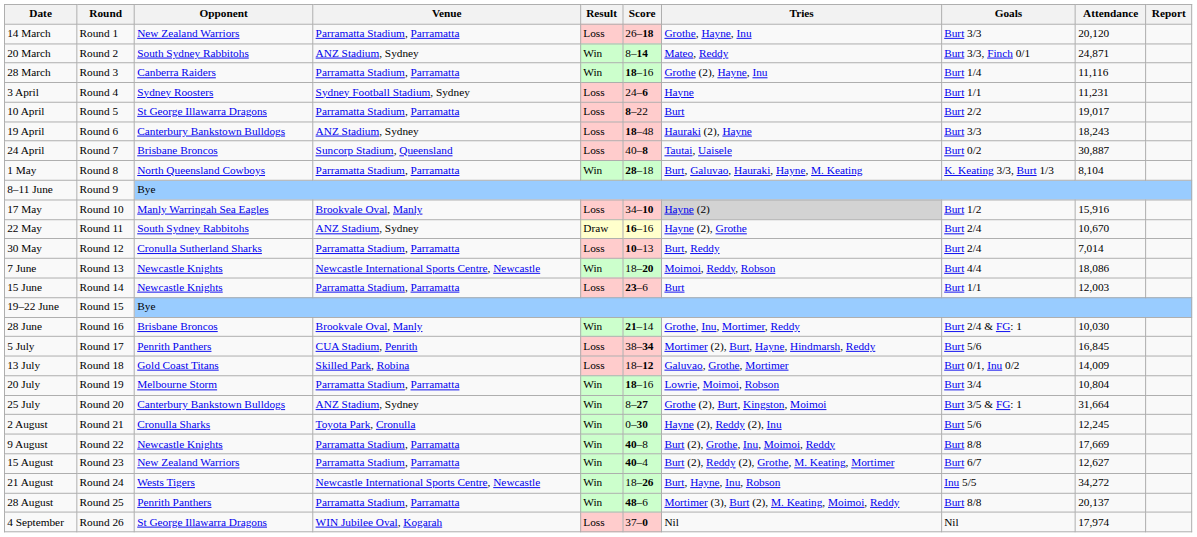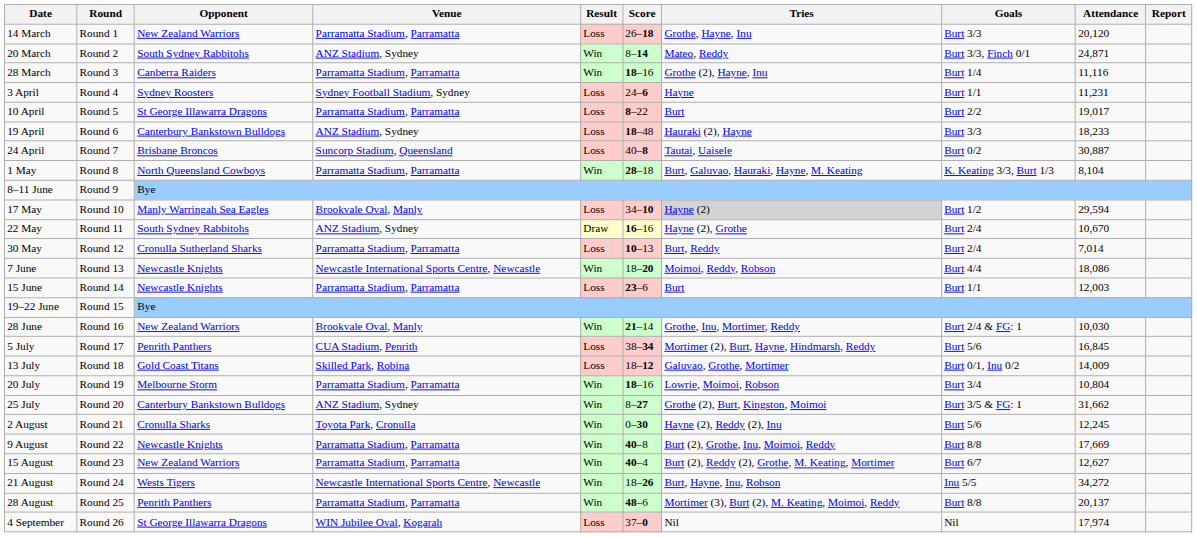 <table class="wikitable sortable" style="font-size:75%;" width="100%">
 <tr>
 <th>Date</th>
 <th>Round</th>
 <th>Opponent</th>
 <th>Venue</th>
 <th>Result</th>
 <th>Score</th>
 <th>Tries</th>
 <th>Goals</th>
 <th>Attendance</th>
 <th>Report</th>
 </tr>
 <tr>
 <td>14 March</td>
 <td>Round 1</td>
 <td> <a href='#'>New Zealand Warriors</a></td>
 <td><a href='#'>Parramatta Stadium</a>, <a href='#'>Parramatta</a></td>
 <td style="background: #ffcccc;">Loss</td>
 <td style="background: #ffcccc;">26–<strong>18</strong></td>
 <td><a href='#'>Grothe</a>, <a href='#'>Hayne</a>, <a href='#'>Inu</a></td>
 <td><a href='#'>Burt</a> 3/3</td>
 <td>20,120</td>
 <td></td>
 </tr>
 <tr>
 <td>20 March</td>
 <td>Round 2</td>
 <td> <a href='#'>South Sydney Rabbitohs</a></td>
 <td><a href='#'>ANZ Stadium</a>, Sydney</td>
 <td style="background: #ccffcc;">Win</td>
 <td style="background: #ccffcc;">8–<strong>14</strong></td>
 <td><a href='#'>Mateo</a>, <a href='#'>Reddy</a></td>
 <td><a href='#'>Burt</a> 3/3, <a href='#'>Finch</a> 0/1</td>
 <td>24,871</td>
 <td></td>
 </tr>
 <tr>
 <td>28 March</td>
 <td>Round 3</td>
 <td> <a href='#'>Canberra Raiders</a></td>
 <td><a href='#'>Parramatta Stadium</a>, <a href='#'>Parramatta</a></td>
 <td style="background: #ccffcc;">Win</td>
 <td style="background: #ccffcc;"><strong>18</strong>–16</td>
 <td><a href='#'>Grothe</a> (2), <a href='#'>Hayne</a>, <a href='#'>Inu</a></td>
 <td><a href='#'>Burt</a> 1/4</td>
 <td>11,116</td>
 <td></td>
 </tr>
 <tr>
 <td>3 April</td>
 <td>Round 4</td>
 <td> <a href='#'>Sydney Roosters</a></td>
 <td><a href='#'>Sydney Football Stadium</a>, Sydney</td>
 <td style="background: #ffcccc;">Loss</td>
 <td style="background: #ffcccc;">24–<strong>6</strong></td>
 <td><a href='#'>Hayne</a></td>
 <td><a href='#'>Burt</a> 1/1</td>
 <td>11,231</td>
 <td></td>
 </tr>
 <tr>
 <td>10 April</td>
 <td>Round 5</td>
 <td> <a href='#'>St George Illawarra Dragons</a></td>
 <td><a href='#'>Parramatta Stadium</a>, <a href='#'>Parramatta</a></td>
 <td style="background: #ffcccc;">Loss</td>
 <td style="background: #ffcccc;"><strong>8</strong>–22</td>
 <td><a href='#'>Burt</a></td>
 <td><a href='#'>Burt</a> 2/2</td>
 <td>19,017</td>
 <td></td>
 </tr>
 <tr>
 <td>19 April</td>
 <td>Round 6</td>
 <td> <a href='#'>Canterbury Bankstown Bulldogs</a></td>
 <td><a href='#'>ANZ Stadium</a>, Sydney</td>
 <td style="background: #ffcccc;">Loss</td>
 <td style="background: #ffcccc;"><strong>18</strong>–48</td>
 <td><a href='#'>Hauraki</a> (2), <a href='#'>Hayne</a></td>
 <td><a href='#'>Burt</a> 3/3</td>
-<td>18,243</td>
+<td>18,233</td>
 <td></td>
 </tr>
 <tr>
 <td>24 April</td>
 <td>Round 7</td>
 <td> <a href='#'>Brisbane Broncos</a></td>
 <td><a href='#'>Suncorp Stadium</a>, <a href='#'>Queensland</a></td>
 <td style="background: #ffcccc;">Loss</td>
 <td style="background: #ffcccc;">40–<strong>8</strong></td>
 <td><a href='#'>Tautai</a>, <a href='#'>Uaisele</a></td>
 <td><a href='#'>Burt</a> 0/2</td>
 <td>30,887</td>
 <td></td>
 </tr>
 <tr>
 <td>1 May</td>
 <td>Round 8</td>
 <td> <a href='#'>North Queensland Cowboys</a></td>
 <td><a href='#'>Parramatta Stadium</a>, <a href='#'>Parramatta</a></td>
 <td style="background: #ccffcc;">Win</td>
 <td style="background: #ccffcc;"><strong>28</strong>–18</td>
 <td><a href='#'>Burt</a>, <a href='#'>Galuvao</a>, <a href='#'>Hauraki</a>, <a href='#'>Hayne</a>, <a href='#'>M. Keating</a></td>
 <td><a href='#'>K. Keating</a> 3/3, <a href='#'>Burt</a> 1/3</td>
 <td>8,104</td>
 <td></td>
 </tr>
 <tr>
 <td>8–11 June</td>
 <td>Round 9</td>
 <td colspan="8" style="background: #99ccff;">Bye</td>
 </tr>
 <tr>
 <td>17 May</td>
 <td>Round 10</td>
 <td> <a href='#'>Manly Warringah Sea Eagles</a></td>
 <td><a href='#'>Brookvale Oval</a>, <a href='#'>Manly</a></td>
 <td style="background: #ffcccc;">Loss</td>
 <td style="background: #ffcccc;">34–<strong>10</strong></td>
 <td style="background: lightgrey;"><a href='#'>Hayne</a> (2)</td>
 <td><a href='#'>Burt</a> 1/2</td>
-<td>15,916</td>
+<td>29,594</td>
 <td></td>
 </tr>
 <tr>
 <td>22 May</td>
 <td>Round 11</td>
 <td> <a href='#'>South Sydney Rabbitohs</a></td>
 <td><a href='#'>ANZ Stadium</a>, Sydney</td>
 <td style="background: #ffc;">Draw</td>
 <td style="background: #ffc;"><strong>16</strong>–16</td>
 <td><a href='#'>Hayne</a> (2), <a href='#'>Grothe</a></td>
 <td><a href='#'>Burt</a> 2/4</td>
 <td>10,670</td>
 <td></td>
 </tr>
 <tr>
 <td>30 May</td>
 <td>Round 12</td>
 <td> <a href='#'>Cronulla Sutherland Sharks</a></td>
 <td><a href='#'>Parramatta Stadium</a>, <a href='#'>Parramatta</a></td>
 <td style="background: #ffcccc;">Loss</td>
 <td style="background: #ffcccc;"><strong>10</strong>–13</td>
 <td><a href='#'>Burt</a>, <a href='#'>Reddy</a></td>
 <td><a href='#'>Burt</a> 2/4</td>
 <td>7,014</td>
 <td></td>
 </tr>
 <tr>
 <td>7 June</td>
 <td>Round 13</td>
 <td> <a href='#'>Newcastle Knights</a></td>
 <td><a href='#'>Newcastle International Sports Centre</a>, <a href='#'>Newcastle</a></td>
 <td style="background: #ccffcc;">Win</td>
 <td style="background: #ccffcc;">18–<strong>20</strong></td>
 <td><a href='#'>Moimoi</a>, <a href='#'>Reddy</a>, <a href='#'>Robson</a></td>
 <td><a href='#'>Burt</a> 4/4</td>
 <td>18,086</td>
 <td></td>
 </tr>
 <tr>
 <td>15 June</td>
 <td>Round 14</td>
 <td> <a href='#'>Newcastle Knights</a></td>
 <td><a href='#'>Parramatta Stadium</a>, <a href='#'>Parramatta</a></td>
 <td style="background: #ffcccc;">Loss</td>
 <td style="background: #ffcccc;"><strong>23</strong>–6</td>
 <td><a href='#'>Burt</a></td>
 <td><a href='#'>Burt</a> 1/1</td>
 <td>12,003</td>
 <td></td>
 </tr>
 <tr>
 <td>19–22 June</td>
 <td>Round 15</td>
 <td colspan="8" style="background: #99ccff;">Bye</td>
 </tr>
 <tr>
 <td>28 June</td>
 <td>Round 16</td>
-<td> <a href='#'>Brisbane Broncos</a></td>
+<td> <a href='#'>New Zealand Warriors</a></td>
 <td><a href='#'>Brookvale Oval</a>, <a href='#'>Manly</a></td>
 <td style="background: #ccffcc;">Win</td>
 <td style="background: #ccffcc;"><strong>21</strong>–14</td>
 <td><a href='#'>Grothe</a>, <a href='#'>Inu</a>, <a href='#'>Mortimer</a>, <a href='#'>Reddy</a></td>
 <td><a href='#'>Burt</a> 2/4 & <a href='#'>FG</a>: 1</td>
 <td>10,030</td>
 <td></td>
 </tr>
 <tr>
 <td>5 July</td>
 <td>Round 17</td>
 <td> <a href='#'>Penrith Panthers</a></td>
 <td><a href='#'>CUA Stadium</a>, <a href='#'>Penrith</a></td>
 <td style="background: #ffcccc;">Loss</td>
 <td style="background: #ffcccc;">38–<strong>34</strong></td>
 <td><a href='#'>Mortimer</a> (2), <a href='#'>Burt</a>, <a href='#'>Hayne</a>, <a href='#'>Hindmarsh</a>, <a href='#'>Reddy</a></td>
 <td><a href='#'>Burt</a> 5/6</td>
 <td>16,845</td>
 <td></td>
 </tr>
 <tr>
 <td>13 July</td>
 <td>Round 18</td>
 <td> <a href='#'>Gold Coast Titans</a></td>
 <td><a href='#'>Skilled Park</a>, <a href='#'>Robina</a></td>
 <td style="background: #ffcccc;">Loss</td>
 <td style="background: #ffcccc;">18–<strong>12</strong></td>
 <td><a href='#'>Galuvao</a>, <a href='#'>Grothe</a>, <a href='#'>Mortimer</a></td>
 <td><a href='#'>Burt</a> 0/1, <a href='#'>Inu</a> 0/2</td>
 <td>14,009</td>
 <td></td>
 </tr>
 <tr>
 <td>20 July</td>
 <td>Round 19</td>
 <td> <a href='#'>Melbourne Storm</a></td>
 <td><a href='#'>Parramatta Stadium</a>, <a href='#'>Parramatta</a></td>
 <td style="background: #ccffcc;">Win</td>
 <td style="background: #ccffcc;"><strong>18</strong>–16</td>
 <td><a href='#'>Lowrie</a>, <a href='#'>Moimoi</a>, <a href='#'>Robson</a></td>
 <td><a href='#'>Burt</a> 3/4</td>
 <td>10,804</td>
 <td></td>
 </tr>
 <tr>
 <td>25 July</td>
 <td>Round 20</td>
 <td> <a href='#'>Canterbury Bankstown Bulldogs</a></td>
 <td><a href='#'>ANZ Stadium</a>, Sydney</td>
 <td style="background: #ccffcc;">Win</td>
 <td style="background: #ccffcc;">8–<strong>27</strong></td>
 <td><a href='#'>Grothe</a> (2), <a href='#'>Burt</a>, <a href='#'>Kingston</a>, <a href='#'>Moimoi</a></td>
 <td><a href='#'>Burt</a> 3/5 & <a href='#'>FG</a>: 1</td>
-<td>31,664</td>
+<td>31,662</td>
 <td></td>
 </tr>
 <tr>
 <td>2 August</td>
 <td>Round 21</td>
 <td> <a href='#'>Cronulla Sharks</a></td>
 <td><a href='#'>Toyota Park</a>, <a href='#'>Cronulla</a></td>
 <td style="background: #ccffcc;">Win</td>
 <td style="background: #ccffcc;">0–<strong>30</strong></td>
 <td><a href='#'>Hayne</a> (2), <a href='#'>Reddy</a> (2), <a href='#'>Inu</a></td>
 <td><a href='#'>Burt</a> 5/6</td>
 <td>12,245</td>
 <td></td>
 </tr>
 <tr>
 <td>9 August</td>
 <td>Round 22</td>
 <td> <a href='#'>Newcastle Knights</a></td>
 <td><a href='#'>Parramatta Stadium</a>, <a href='#'>Parramatta</a></td>
 <td style="background: #ccffcc;">Win</td>
 <td style="background: #ccffcc;"><strong>40</strong>–8</td>
 <td><a href='#'>Burt</a> (2), <a href='#'>Grothe</a>, <a href='#'>Inu</a>, <a href='#'>Moimoi</a>, <a href='#'>Reddy</a></td>
 <td><a href='#'>Burt</a> 8/8</td>
 <td>17,669</td>
 <td></td>
 </tr>
 <tr>
 <td>15 August</td>
 <td>Round 23</td>
 <td> <a href='#'>New Zealand Warriors</a></td>
 <td><a href='#'>Parramatta Stadium</a>, <a href='#'>Parramatta</a></td>
 <td style="background: #ccffcc;">Win</td>
 <td style="background: #ccffcc;"><strong>40</strong>–4</td>
 <td><a href='#'>Burt</a> (2), <a href='#'>Reddy</a> (2), <a href='#'>Grothe</a>, <a href='#'>M. Keating</a>, <a href='#'>Mortimer</a></td>
 <td><a href='#'>Burt</a> 6/7</td>
 <td>12,627</td>
 <td></td>
 </tr>
 <tr>
 <td>21 August</td>
 <td>Round 24</td>
 <td> <a href='#'>Wests Tigers</a></td>
 <td><a href='#'>Newcastle International Sports Centre</a>, <a href='#'>Newcastle</a></td>
 <td style="background: #ccffcc;">Win</td>
 <td style="background: #ccffcc;">18–<strong>26</strong></td>
 <td><a href='#'>Burt</a>, <a href='#'>Hayne</a>, <a href='#'>Inu</a>, <a href='#'>Robson</a></td>
 <td><a href='#'>Inu</a> 5/5</td>
 <td>34,272</td>
 <td></td>
 </tr>
 <tr>
 <td>28 August</td>
 <td>Round 25</td>
 <td> <a href='#'>Penrith Panthers</a></td>
 <td><a href='#'>Parramatta Stadium</a>, <a href='#'>Parramatta</a></td>
 <td style="background: #ccffcc;">Win</td>
 <td style="background: #ccffcc;"><strong>48</strong>–6</td>
 <td><a href='#'>Mortimer</a> (3), <a href='#'>Burt</a> (2), <a href='#'>M. Keating</a>, <a href='#'>Moimoi</a>, <a href='#'>Reddy</a></td>
 <td><a href='#'>Burt</a> 8/8</td>
 <td>20,137</td>
 <td></td>
 </tr>
 <tr>
 <td>4 September</td>
 <td>Round 26</td>
 <td> <a href='#'>St George Illawarra Dragons</a></td>
 <td><a href='#'>WIN Jubilee Oval</a>, <a href='#'>Kogarah</a></td>
 <td style="background: #ffcccc;">Loss</td>
 <td style="background: #ffcccc;">37–<strong>0</strong></td>
 <td>Nil</td>
 <td>Nil</td>
 <td>17,974</td>
 <td></td>
 </tr>
 </table>
